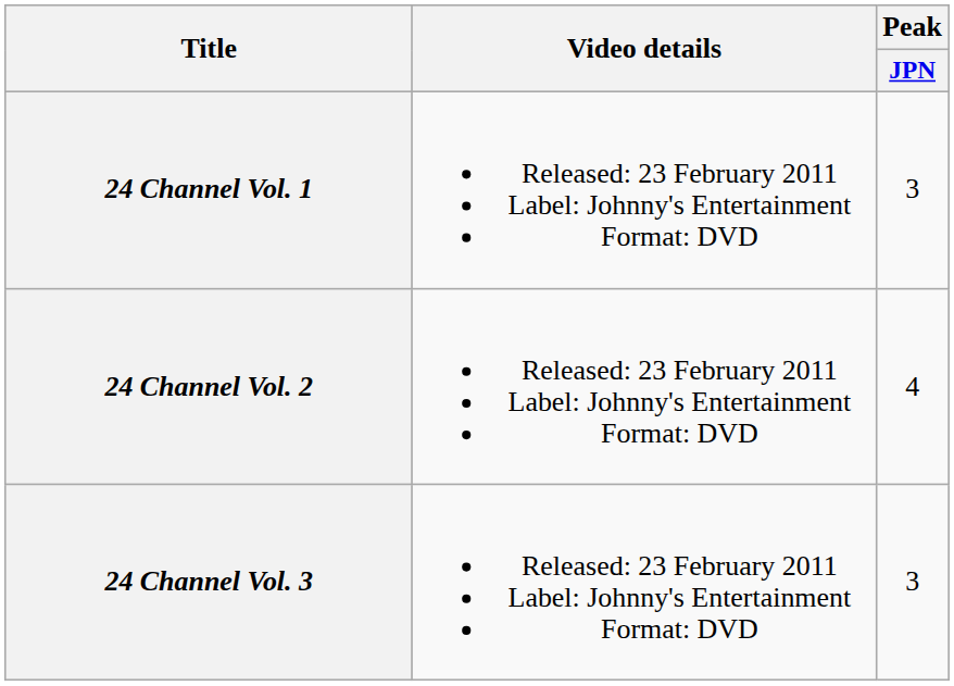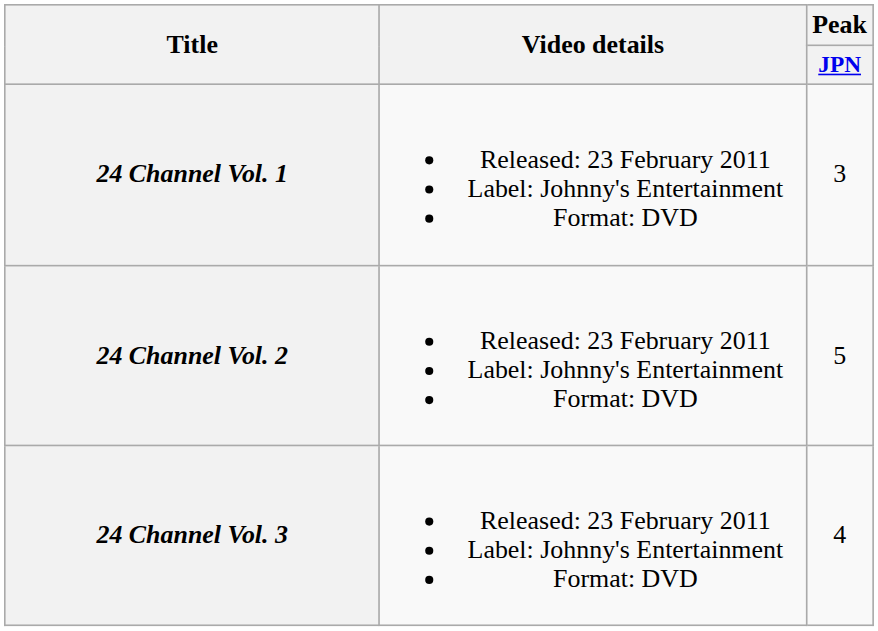 <table class="wikitable plainrowheaders" style="text-align:center;" border="1">
 <tr>
 <th scope="col" rowspan="2" style="width:14em;">Title</th>
 <th scope="col" rowspan="2" style="width:16em;">Video details</th>
 <th scope="col" colspan="1">Peak</th>
 </tr>
 <tr>
 <th scope="col" style="width:2.2em;font-size:90%;"><a href='#'>JPN</a><br></th>
 </tr>
 <tr>
 <th scope="row"><em>24 Channel Vol. 1</em></th>
 <td><br><ul><li>Released: 23 February 2011</li><li>Label: Johnny's Entertainment</li><li>Format: DVD</li></ul></td>
 <td>3</td>
 </tr>
 <tr>
 <th scope="row"><em>24 Channel Vol. 2</em></th>
 <td><br><ul><li>Released: 23 February 2011</li><li>Label: Johnny's Entertainment</li><li>Format: DVD</li></ul></td>
-<td>4</td>
+<td>5</td>
 </tr>
 <tr>
 <th scope="row"><em>24 Channel Vol. 3</em></th>
 <td><br><ul><li>Released: 23 February 2011</li><li>Label: Johnny's Entertainment</li><li>Format: DVD</li></ul></td>
-<td>3</td>
+<td>4</td>
 </tr>
 </table>
